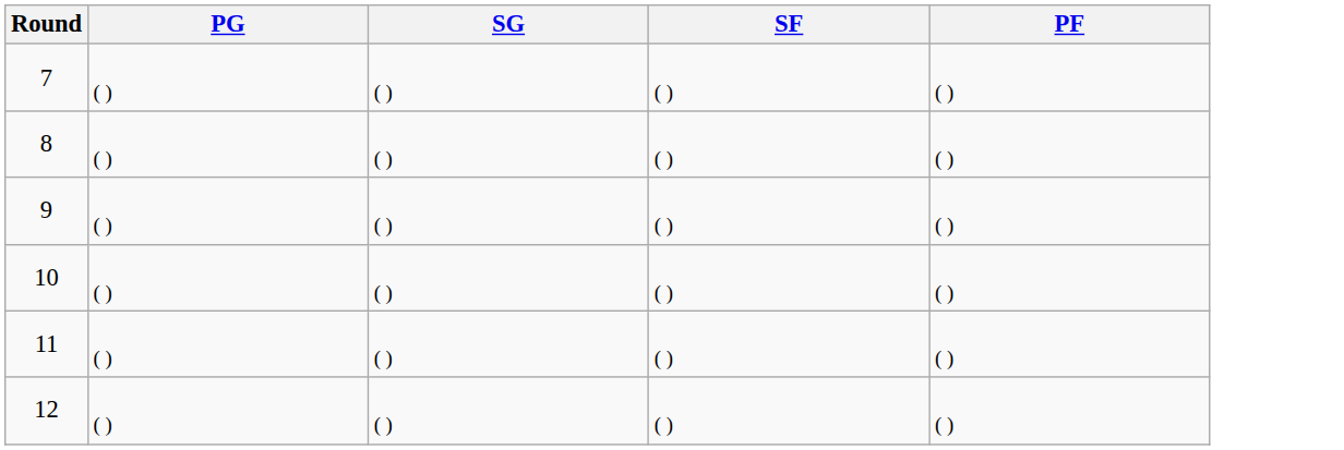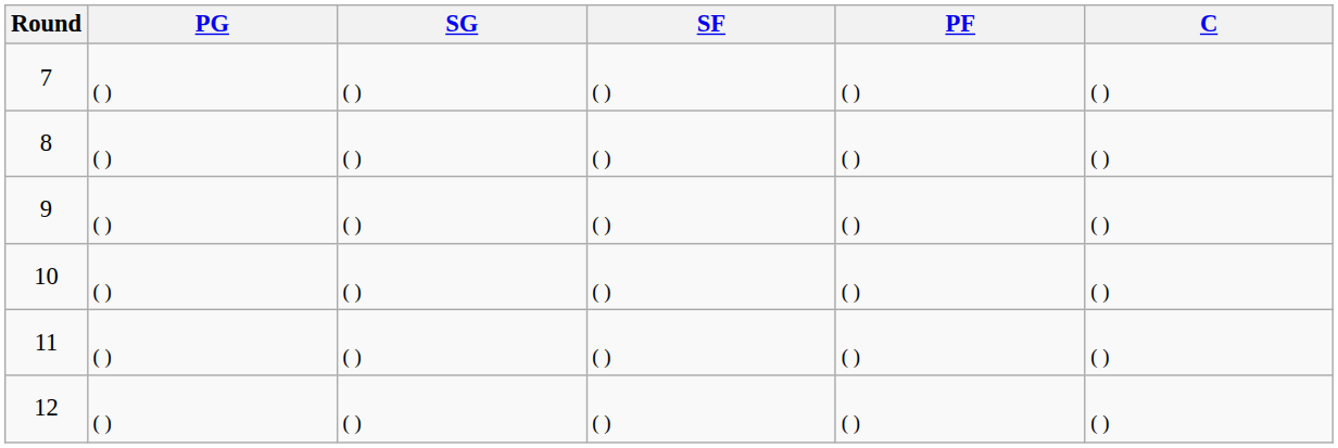 <table class="wikitable sortable" style="text-align: center;">
 <tr>
 <th>Round</th>
 <th style="width:175px;"><a href='#'>PG</a></th>
 <th style="width:175px;"><a href='#'>SG</a></th>
 <th style="width:175px;"><a href='#'>SF</a></th>
 <th style="width:175px;"><a href='#'>PF</a></th>
+<th style="width:175px;"><a href='#'>C</a></th>
 </tr>
 <tr>
 <td>7</td>
+<td style="text-align:left;"> <br><small>( )</small></td>
 <td style="text-align:left;"> <br><small>( )</small></td>
 <td style="text-align:left;"> <br><small>( )</small></td>
 <td style="text-align:left;"> <br><small>( )</small></td>
 <td style="text-align:left;"> <br><small>( )</small></td>
 </tr>
 <tr>
 <td>8</td>
 <td style="text-align:left;"> <br><small>( )</small></td>
 <td style="text-align:left;"> <br><small>( )</small></td>
 <td style="text-align:left;"> <br><small>( )</small></td>
 <td style="text-align:left;"> <br><small>( )</small></td>
+<td style="text-align:left;"> <br><small>( )</small></td>
 </tr>
 <tr>
 <td>9</td>
+<td style="text-align:left;"> <br><small>( )</small></td>
 <td style="text-align:left;"> <br><small>( )</small></td>
 <td style="text-align:left;"> <br><small>( )</small></td>
 <td style="text-align:left;"> <br><small>( )</small></td>
 <td style="text-align:left;"> <br><small>( )</small></td>
 </tr>
 <tr>
 <td>10</td>
 <td style="text-align:left;"> <br><small>( )</small></td>
 <td style="text-align:left;"> <br><small>( )</small></td>
 <td style="text-align:left;"> <br><small>( )</small></td>
 <td style="text-align:left;"> <br><small>( )</small></td>
+<td style="text-align:left;"> <br><small>( )</small></td>
 </tr>
 <tr>
 <td>11</td>
+<td style="text-align:left;"> <br><small>( )</small></td>
 <td style="text-align:left;"> <br><small>( )</small></td>
 <td style="text-align:left;"> <br><small>( )</small></td>
 <td style="text-align:left;"> <br><small>( )</small></td>
 <td style="text-align:left;"> <br><small>( )</small></td>
 </tr>
 <tr>
 <td>12</td>
 <td style="text-align:left;"> <br><small>( )</small></td>
 <td style="text-align:left;"> <br><small>( )</small></td>
 <td style="text-align:left;"> <br><small>( )</small></td>
 <td style="text-align:left;"> <br><small>( )</small></td>
+<td style="text-align:left;"> <br><small>( )</small></td>
 </tr>
 </table>
